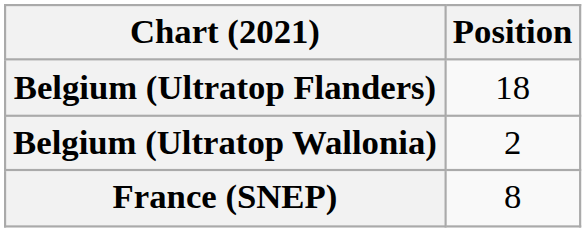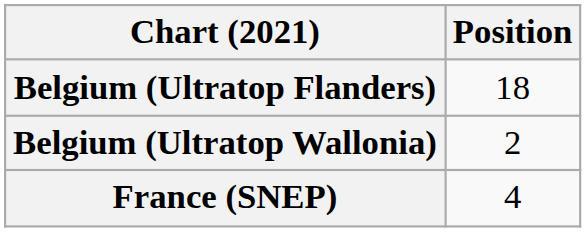 <table class="wikitable sortable plainrowheaders" style="text-align:center">
 <tr>
 <th scope="col">Chart (2021)</th>
 <th scope="col">Position</th>
 </tr>
 <tr>
 <th scope="row">Belgium (Ultratop Flanders)</th>
 <td>18</td>
 </tr>
 <tr>
 <th scope="row">Belgium (Ultratop Wallonia)</th>
 <td>2</td>
 </tr>
 <tr>
 <th scope="row">France (SNEP)</th>
-<td>8</td>
+<td>4</td>
 </tr>
 </table>
